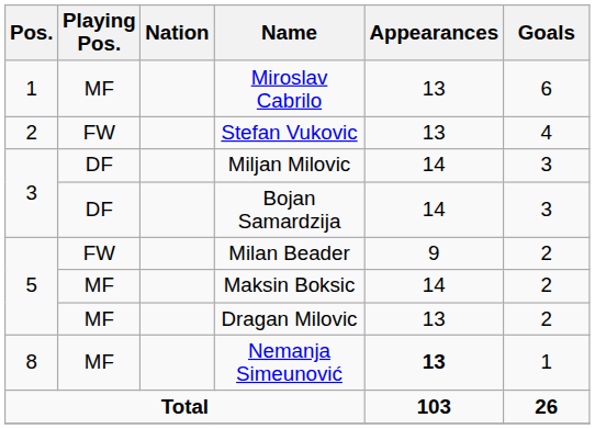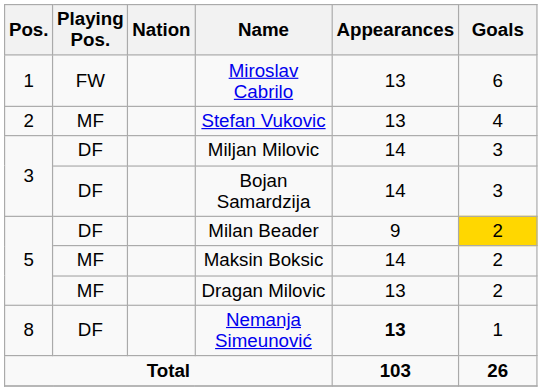 <table class="wikitable sortable" style="font-size:100%; text-align:center">
 <tr>
 <th width=15>Pos.</th>
 <th width=15>Playing Pos.</th>
 <th width=15>Nation</th>
 <th width=110>Name</th>
 <th width=50>Appearances</th>
 <th width=60>Goals</th>
 </tr>
 <tr>
 <td>1</td>
-<td>MF</td>
+<td>FW</td>
 <td></td>
 <td><a href='#'>Miroslav Cabrilo</a></td>
 <td>13</td>
 <td>6</td>
 </tr>
 <tr>
 <td>2</td>
-<td>FW</td>
+<td>MF</td>
 <td></td>
 <td><a href='#'>Stefan Vukovic</a></td>
 <td>13</td>
 <td>4</td>
 </tr>
 <tr>
 <td rowspan=2>3</td>
 <td>DF</td>
 <td></td>
 <td>Miljan Milovic</td>
 <td>14</td>
 <td>3</td>
 </tr>
 <tr>
 <td>DF</td>
 <td></td>
 <td>Bojan Samardzija</td>
 <td>14</td>
 <td>3</td>
 </tr>
 <tr>
 <td rowspan=3>5</td>
-<td>FW</td>
+<td>DF</td>
 <td></td>
 <td>Milan Beader</td>
 <td>9</td>
-<td>2</td>
+<td style="background: gold;">2</td>
 </tr>
 <tr>
 <td>MF</td>
 <td></td>
 <td>Maksin Boksic</td>
 <td>14</td>
 <td>2</td>
 </tr>
 <tr>
 <td>MF</td>
 <td></td>
 <td>Dragan Milovic</td>
 <td>13</td>
 <td>2</td>
 </tr>
 <tr>
 <td>8</td>
-<td>MF</td>
+<td>DF</td>
 <td></td>
 <td><a href='#'>Nemanja Simeunović</a></td>
 <td><strong>13</strong></td>
 <td>1</td>
 </tr>
 <tr>
 <td colspan=4><strong>Total</strong></td>
 <td><strong>103</strong></td>
 <td><strong>26</strong></td>
 </tr>
 <tr>
 </tr>
 </table>
